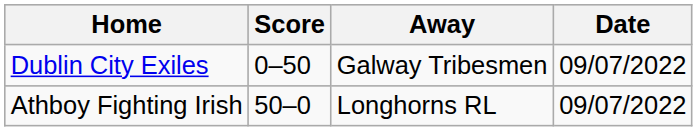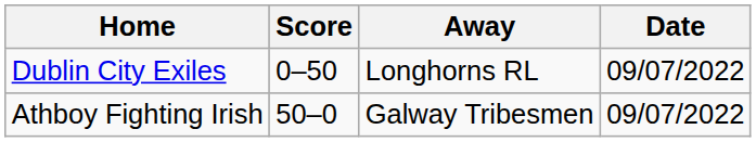 <table class="wikitable">
 <tr>
 <th>Home</th>
 <th>Score</th>
 <th>Away</th>
 <th>Date</th>
 </tr>
 <tr>
 <td> <a href='#'>Dublin City Exiles</a></td>
 <td>0–50</td>
-<td> Galway Tribesmen</td>
+<td> Longhorns RL</td>
 <td>09/07/2022</td>
 </tr>
 <tr>
 <td> Athboy Fighting Irish</td>
 <td>50–0</td>
-<td> Longhorns RL</td>
+<td> Galway Tribesmen</td>
 <td>09/07/2022</td>
 </tr>
 </table>
